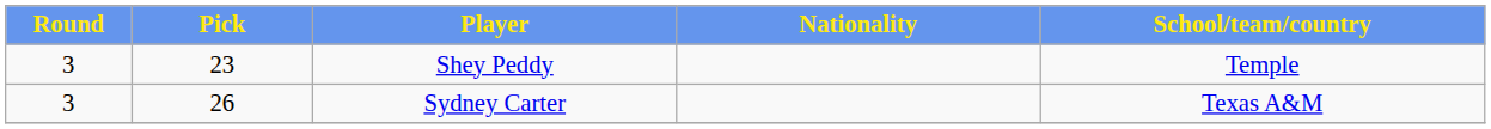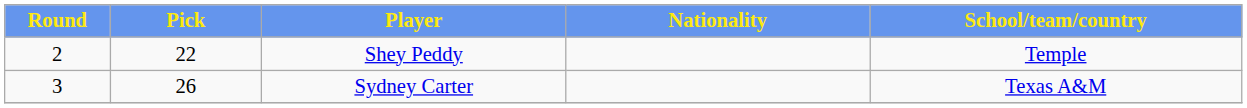 <table class="wikitable" style="text-align:center; width:60em">
 <tr>
 <th style="background:#6495ED; color:#FDE910;" width="2%">Round</th>
 <th style="background:#6495ED; color:#FDE910;" width="5%">Pick</th>
 <th style="background:#6495ED; color:#FDE910;" width="10%">Player</th>
 <th style="background:#6495ED; color:#FDE910;" width="10%">Nationality</th>
 <th style="background:#6495ED; color:#FDE910;" width="10%">School/team/country</th>
 </tr>
 <tr>
-<td>3</td>
-<td>23</td>
+<td>2</td>
+<td>22</td>
 <td><a href='#'>Shey Peddy</a></td>
 <td></td>
 <td><a href='#'>Temple</a></td>
 </tr>
 <tr>
 <td>3</td>
 <td>26</td>
 <td><a href='#'>Sydney Carter</a></td>
 <td></td>
 <td><a href='#'>Texas A&M</a></td>
 </tr>
 <tr>
 </tr>
 </table>
